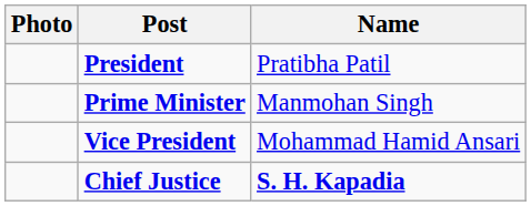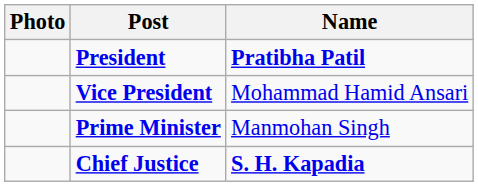 <table class=wikitable>
 <tr>
 <th>Photo</th>
 <th>Post</th>
 <th>Name</th>
 </tr>
 <tr>
 <td></td>
 <td> <strong><a href='#'>President</a></strong></td>
-<td><a href='#'>Pratibha Patil</a></td>
+<td><strong><a href='#'>Pratibha Patil</a></strong></td>
+</tr>
+<tr>
+<td></td>
+<td> <strong><a href='#'>Vice President</a></strong></td>
+<td><a href='#'>Mohammad Hamid Ansari</a></td>
 </tr>
 <tr>
 <td></td>
 <td> <strong><a href='#'>Prime Minister</a></strong></td>
 <td><a href='#'>Manmohan Singh</a></td>
 </tr>
 <tr>
 <td></td>
-<td> <strong><a href='#'>Vice President</a></strong></td>
-<td><a href='#'>Mohammad Hamid Ansari</a></td>
-</tr>
-<tr>
-<td></td>
 <td> <strong><a href='#'>Chief Justice</a></strong></td>
 <td><strong><a href='#'>S. H. Kapadia</a></strong></td>
 </tr>
 </table>
